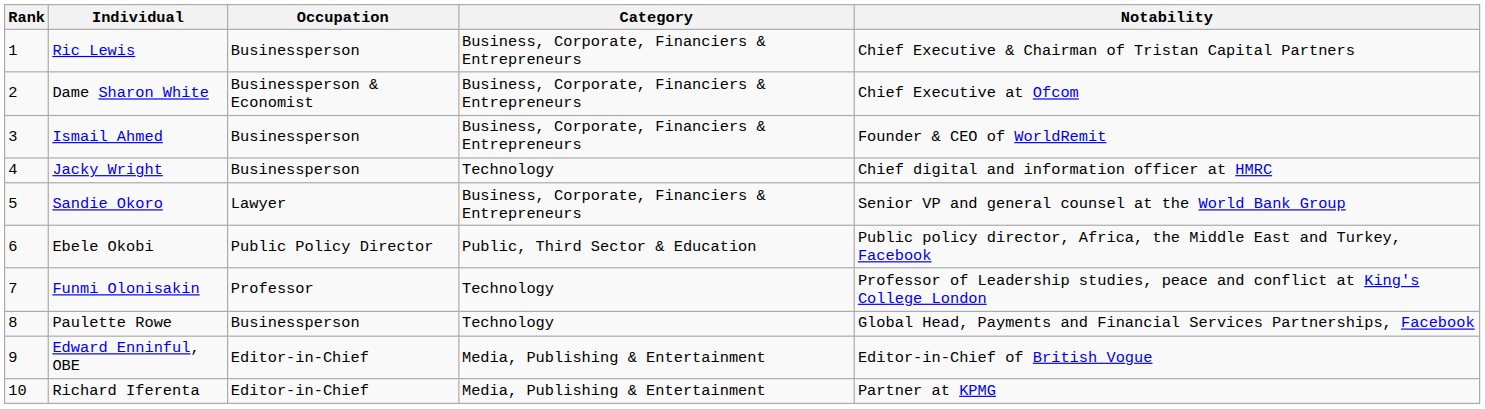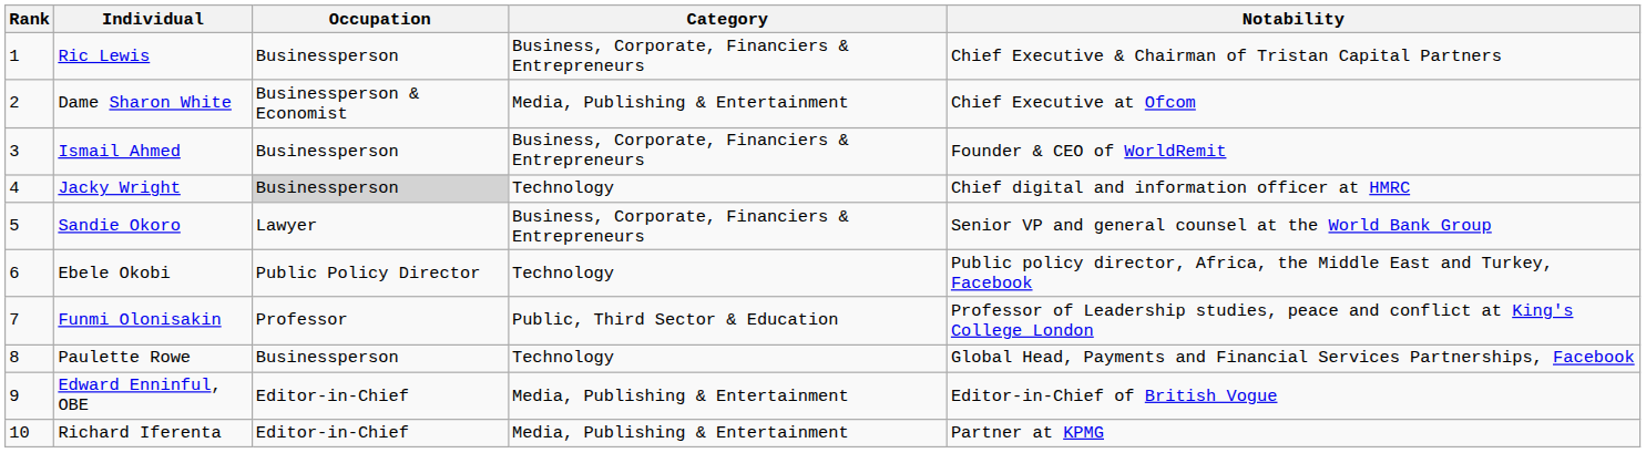 <table class="wikitable sortable">
 <tr>
 <th>Rank</th>
 <th>Individual</th>
 <th>Occupation</th>
 <th>Category</th>
 <th>Notability</th>
 </tr>
 <tr>
 <td>1</td>
 <td><a href='#'>Ric Lewis</a></td>
 <td>Businessperson</td>
 <td>Business, Corporate, Financiers & Entrepreneurs</td>
 <td>Chief Executive & Chairman of Tristan Capital Partners</td>
 </tr>
 <tr>
 <td>2</td>
 <td>Dame <a href='#'>Sharon White</a></td>
 <td>Businessperson & Economist</td>
-<td>Business, Corporate, Financiers & Entrepreneurs</td>
+<td>Media, Publishing & Entertainment</td>
 <td>Chief Executive at <a href='#'>Ofcom</a></td>
 </tr>
 <tr>
 <td>3</td>
 <td><a href='#'>Ismail Ahmed</a></td>
 <td>Businessperson</td>
 <td>Business, Corporate, Financiers & Entrepreneurs</td>
 <td>Founder & CEO of <a href='#'>WorldRemit</a></td>
 </tr>
 <tr>
 <td>4</td>
 <td><a href='#'>Jacky Wright</a></td>
-<td>Businessperson</td>
+<td style="background: lightgrey;">Businessperson</td>
 <td>Technology</td>
 <td>Chief digital and information officer at <a href='#'>HMRC</a></td>
 </tr>
 <tr>
 <td>5</td>
 <td><a href='#'>Sandie Okoro</a></td>
 <td>Lawyer</td>
 <td>Business, Corporate, Financiers & Entrepreneurs</td>
 <td>Senior VP and general counsel at the <a href='#'>World Bank Group</a></td>
 </tr>
 <tr>
 <td>6</td>
 <td>Ebele Okobi</td>
 <td>Public Policy Director</td>
-<td>Public, Third Sector & Education</td>
+<td>Technology</td>
 <td>Public policy director, Africa, the Middle East and Turkey, <a href='#'>Facebook</a></td>
 </tr>
 <tr>
 <td>7</td>
 <td><a href='#'>Funmi Olonisakin</a></td>
 <td>Professor</td>
-<td>Technology</td>
+<td>Public, Third Sector & Education</td>
 <td>Professor of Leadership studies, peace and conflict at <a href='#'>King's College London</a></td>
 </tr>
 <tr>
 <td>8</td>
 <td>Paulette Rowe</td>
 <td>Businessperson</td>
 <td>Technology</td>
 <td>Global Head, Payments and Financial Services Partnerships, <a href='#'>Facebook</a></td>
 </tr>
 <tr>
 <td>9</td>
 <td><a href='#'>Edward Enninful</a>, OBE</td>
 <td>Editor-in-Chief</td>
 <td>Media, Publishing & Entertainment</td>
 <td>Editor-in-Chief of <a href='#'>British Vogue</a></td>
 </tr>
 <tr>
 <td>10</td>
 <td>Richard Iferenta</td>
 <td>Editor-in-Chief</td>
 <td>Media, Publishing & Entertainment</td>
 <td>Partner at <a href='#'>KPMG</a></td>
 </tr>
 </table>
